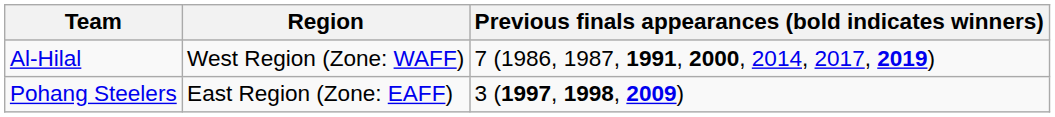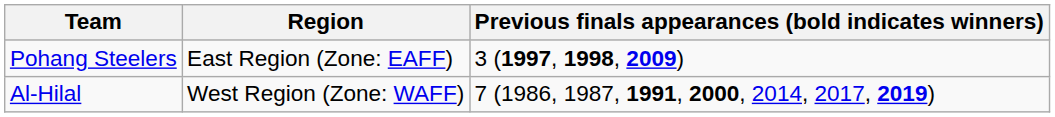 <table class="wikitable">
 <tr>
 <th>Team</th>
 <th>Region</th>
 <th>Previous finals appearances (bold indicates winners)</th>
 </tr>
 <tr>
+<td> <a href='#'>Pohang Steelers</a></td>
+<td>East Region (Zone: <a href='#'>EAFF</a>)</td>
+<td>3 (<strong>1997</strong>, <strong>1998</strong>, <strong><a href='#'>2009</a></strong>)</td>
+</tr>
+<tr>
 <td> <a href='#'>Al-Hilal</a></td>
 <td>West Region (Zone: <a href='#'>WAFF</a>)</td>
 <td>7 (1986, 1987, <strong>1991</strong>, <strong>2000</strong>, <a href='#'>2014</a>, <a href='#'>2017</a>, <strong><a href='#'>2019</a></strong>)</td>
 </tr>
-<tr>
-<td> <a href='#'>Pohang Steelers</a></td>
-<td>East Region (Zone: <a href='#'>EAFF</a>)</td>
-<td>3 (<strong>1997</strong>, <strong>1998</strong>, <strong><a href='#'>2009</a></strong>)</td>
-</tr>
 </table>
